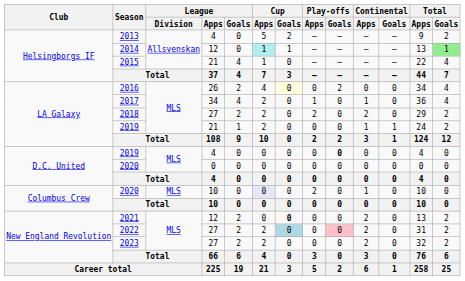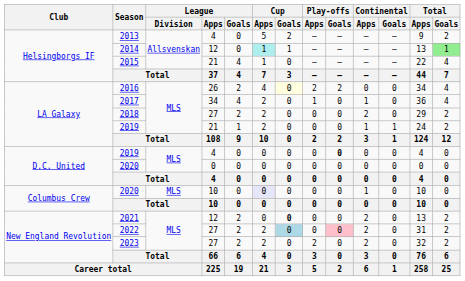 <table class="wikitable" style="text-align: center;">
 <tr>
 <th rowspan="2">Club</th>
 <th rowspan="2">Season</th>
 <th colspan="3">League</th>
 <th colspan="2">Cup</th>
 <th colspan="2">Play-offs</th>
 <th colspan="2">Continental</th>
 <th colspan="2">Total</th>
 </tr>
 <tr>
 <th>Division</th>
 <th>Apps</th>
 <th>Goals</th>
 <th>Apps</th>
 <th>Goals</th>
 <th>Apps</th>
 <th>Goals</th>
 <th>Apps</th>
 <th>Goals</th>
 <th>Apps</th>
 <th>Goals</th>
 </tr>
 <tr>
 <td rowspan="4"><a href='#'>Helsingborgs IF</a></td>
 <td><a href='#'>2013</a></td>
 <td rowspan="3"><a href='#'>Allsvenskan</a></td>
 <td>4</td>
 <td>0</td>
 <td>5</td>
 <td>2</td>
 <td>—</td>
 <td>—</td>
 <td>—</td>
 <td>—</td>
 <td>9</td>
 <td>2</td>
 </tr>
 <tr>
 <td><a href='#'>2014</a></td>
 <td>12</td>
 <td>0</td>
 <td style="background: paleturquoise;">1</td>
 <td>1</td>
 <td>—</td>
 <td>—</td>
 <td>—</td>
 <td>—</td>
 <td>13</td>
 <td style="background: lightgreen;">1</td>
 </tr>
 <tr>
 <td><a href='#'>2015</a></td>
 <td>21</td>
 <td>4</td>
 <td>1</td>
 <td>0</td>
 <td>—</td>
 <td>—</td>
 <td>—</td>
 <td>—</td>
 <td>22</td>
 <td>4</td>
 </tr>
 <tr>
 <th colspan="2">Total</th>
 <th>37</th>
 <th>4</th>
 <th>7</th>
 <th>3</th>
 <th>—</th>
 <th>—</th>
 <th>—</th>
 <th>—</th>
 <th>44</th>
 <th>7</th>
 </tr>
 <tr>
 <td rowspan="5"><a href='#'>LA Galaxy</a></td>
 <td><a href='#'>2016</a></td>
 <td rowspan="4"><a href='#'>MLS</a></td>
 <td>26</td>
 <td>2</td>
 <td>4</td>
 <td style="background: lightyellow;">0</td>
-<td>0</td>
+<td>2</td>
 <td>2</td>
 <td>0</td>
 <td>0</td>
 <td>34</td>
 <td>4</td>
 </tr>
 <tr>
 <td><a href='#'>2017</a></td>
 <td>34</td>
 <td>4</td>
 <td>2</td>
 <td>0</td>
 <td>1</td>
 <td>0</td>
 <td>1</td>
 <td>0</td>
 <td>36</td>
 <td>4</td>
 </tr>
 <tr>
 <td><a href='#'>2018</a></td>
 <td>27</td>
 <td>2</td>
 <td>2</td>
 <td>0</td>
-<td>2</td>
+<td>0</td>
 <td>0</td>
 <td>2</td>
 <td>0</td>
 <td>29</td>
 <td>2</td>
 </tr>
 <tr>
 <td><a href='#'>2019</a></td>
 <td>21</td>
 <td>1</td>
 <td>2</td>
 <td>0</td>
 <td>0</td>
 <td>0</td>
 <td>1</td>
 <td>1</td>
 <td>24</td>
 <td>2</td>
 </tr>
 <tr>
 <th colspan="2">Total</th>
 <th>108</th>
 <th>9</th>
 <th>10</th>
 <th>0</th>
 <th>2</th>
 <th>2</th>
 <th>3</th>
 <th>1</th>
 <th>124</th>
 <th>12</th>
 </tr>
 <tr>
 <td rowspan="3"><a href='#'>D.C. United</a></td>
 <td><a href='#'>2019</a></td>
 <td rowspan="2"><a href='#'>MLS</a></td>
 <td>4</td>
 <td>0</td>
 <td>0</td>
 <td>0</td>
 <td>0</td>
 <td><strong>0</strong></td>
 <td>0</td>
 <td>0</td>
 <td>4</td>
 <td>0</td>
 </tr>
 <tr>
 <td><a href='#'>2020</a></td>
 <td>0</td>
 <td>0</td>
 <td>0</td>
 <td>0</td>
 <td>0</td>
 <td>0</td>
 <td>0</td>
 <td>0</td>
 <td>0</td>
 <td>0</td>
 </tr>
 <tr>
 <th colspan="2">Total</th>
 <th>4</th>
 <th>0</th>
 <th>0</th>
 <th>0</th>
 <th>0</th>
 <th>0</th>
 <th>0</th>
 <th>0</th>
 <th>4</th>
 <th>0</th>
 </tr>
 <tr>
 <td rowspan="2"><a href='#'>Columbus Crew</a></td>
 <td><a href='#'>2020</a></td>
 <td><a href='#'>MLS</a></td>
 <td>10</td>
 <td>0</td>
 <td style="background: lavender;">0</td>
 <td>0</td>
-<td>2</td>
+<td>0</td>
 <td>0</td>
 <td>1</td>
 <td>0</td>
 <td>10</td>
 <td>0</td>
 </tr>
 <tr>
 <th colspan="2">Total</th>
 <th>10</th>
 <th>0</th>
 <th>0</th>
 <th>0</th>
 <th>0</th>
 <th>0</th>
 <th>0</th>
 <th>0</th>
 <th>10</th>
 <th>0</th>
 </tr>
 <tr>
 <td rowspan="4"><a href='#'>New England Revolution</a></td>
 <td><a href='#'>2021</a></td>
 <td rowspan="3"><a href='#'>MLS</a></td>
 <td>12</td>
 <td>2</td>
 <td>0</td>
 <td><strong>0</strong></td>
 <td>0</td>
 <td>0</td>
 <td>2</td>
 <td>0</td>
 <td>13</td>
 <td>2</td>
 </tr>
 <tr>
 <td><a href='#'>2022</a></td>
 <td>27</td>
 <td>2</td>
 <td>2</td>
 <td style="background: lightblue;">0</td>
 <td>0</td>
 <td style="background: pink;">0</td>
 <td>2</td>
 <td>0</td>
 <td>31</td>
 <td>2</td>
 </tr>
 <tr>
 <td><a href='#'>2023</a></td>
 <td>27</td>
 <td>2</td>
 <td>2</td>
 <td>0</td>
-<td>0</td>
+<td>2</td>
 <td>0</td>
 <td>2</td>
 <td>0</td>
 <td>32</td>
 <td>2</td>
 </tr>
 <tr>
 <th colspan="2">Total</th>
 <th>66</th>
 <th>6</th>
 <th>4</th>
 <th>0</th>
 <th>3</th>
 <th>0</th>
 <th>3</th>
 <th>0</th>
 <th>76</th>
 <th>6</th>
 </tr>
 <tr>
 <th colspan="3">Career total</th>
 <th>225</th>
 <th>19</th>
 <th>21</th>
 <th>3</th>
 <th>5</th>
 <th>2</th>
 <th>6</th>
 <th>1</th>
 <th>258</th>
 <th>25</th>
 </tr>
 </table>
